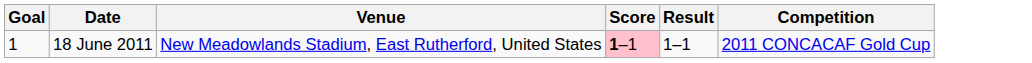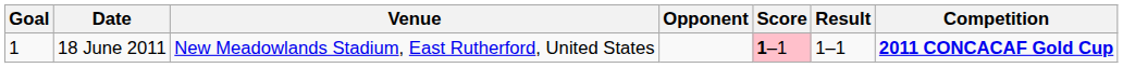 <table class="wikitable">
 <tr>
 <th>Goal</th>
 <th>Date</th>
 <th>Venue</th>
+<th>Opponent</th>
 <th>Score</th>
 <th>Result</th>
 <th>Competition</th>
 </tr>
 <tr>
 <td>1</td>
 <td>18 June 2011</td>
 <td><a href='#'>New Meadowlands Stadium</a>, <a href='#'>East Rutherford</a>, United States</td>
+<td></td>
 <td style="background: pink;"><strong>1</strong>–1</td>
 <td>1–1</td>
-<td><a href='#'>2011 CONCACAF Gold Cup</a></td>
+<td><strong><a href='#'>2011 CONCACAF Gold Cup</a></strong></td>
 </tr>
 </table>
